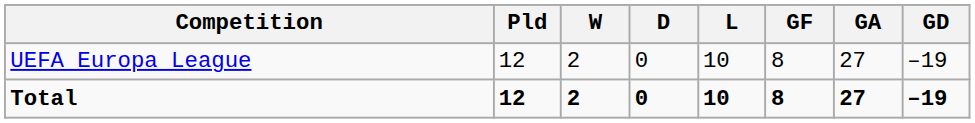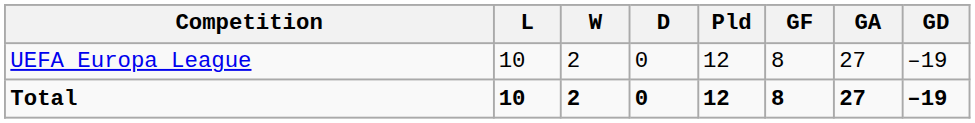 <table class="wikitable"  style="font-size:90%; text-align:left;">
 <tr>
 <th width="250">Competition</th>
-<th width="30">Pld</th>
+<th width="30">L</th>
 <th width="30">W</th>
 <th width="30">D</th>
-<th width="30">L</th>
+<th width="30">Pld</th>
 <th width="30">GF</th>
 <th width="30">GA</th>
 <th width="30">GD</th>
 </tr>
 <tr>
 <td><a href='#'>UEFA Europa League</a></td>
-<td>12</td>
+<td>10</td>
 <td>2</td>
 <td>0</td>
-<td>10</td>
+<td>12</td>
 <td>8</td>
 <td>27</td>
 <td>–19</td>
 </tr>
 <tr>
 <td><strong>Total</strong></td>
-<td><strong>12</strong></td>
+<td><strong>10</strong></td>
 <td><strong>2</strong></td>
 <td><strong>0</strong></td>
-<td><strong>10</strong></td>
+<td><strong>12</strong></td>
 <td><strong>8</strong></td>
 <td><strong>27</strong></td>
 <td><strong>–19</strong></td>
 </tr>
 </table>
